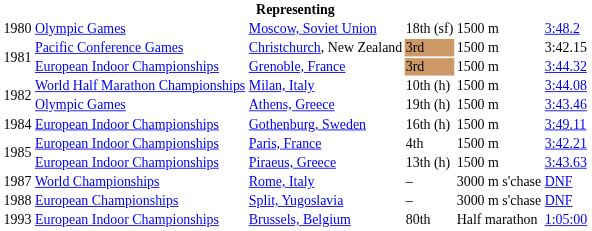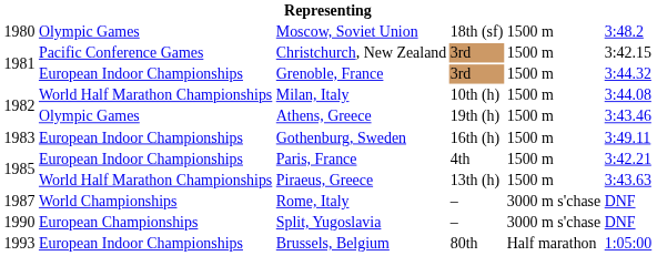 <table>
 <tr>
 <th colspan="6">Representing </th>
 </tr>
 <tr>
 <td>1980</td>
 <td><a href='#'>Olympic Games</a></td>
 <td><a href='#'>Moscow, Soviet Union</a></td>
 <td>18th (sf)</td>
 <td>1500 m</td>
 <td><a href='#'>3:48.2</a></td>
 </tr>
 <tr>
 <td rowspan=2>1981</td>
 <td><a href='#'>Pacific Conference Games</a></td>
 <td><a href='#'>Christchurch</a>, New Zealand</td>
 <td bgcolor=cc9966>3rd</td>
 <td>1500 m</td>
 <td>3:42.15</td>
 </tr>
 <tr>
 <td><a href='#'>European Indoor Championships</a></td>
 <td><a href='#'>Grenoble, France</a></td>
 <td bgcolor=cc9966>3rd</td>
 <td>1500 m</td>
 <td><a href='#'>3:44.32</a></td>
 </tr>
 <tr>
 <td rowspan=2>1982</td>
 <td><a href='#'>World Half Marathon Championships</a></td>
 <td><a href='#'>Milan, Italy</a></td>
 <td>10th (h)</td>
 <td>1500 m</td>
 <td><a href='#'>3:44.08</a></td>
 </tr>
 <tr>
 <td><a href='#'>Olympic Games</a></td>
 <td><a href='#'>Athens, Greece</a></td>
 <td>19th (h)</td>
 <td>1500 m</td>
 <td><a href='#'>3:43.46</a></td>
 </tr>
 <tr>
-<td>1984</td>
+<td>1983</td>
 <td><a href='#'>European Indoor Championships</a></td>
 <td><a href='#'>Gothenburg, Sweden</a></td>
 <td>16th (h)</td>
 <td>1500 m</td>
 <td><a href='#'>3:49.11</a></td>
 </tr>
 <tr>
 <td rowspan=2>1985</td>
 <td><a href='#'>European Indoor Championships</a></td>
 <td><a href='#'>Paris, France</a></td>
 <td>4th</td>
 <td>1500 m</td>
 <td><a href='#'>3:42.21</a></td>
 </tr>
 <tr>
-<td><a href='#'>European Indoor Championships</a></td>
+<td><a href='#'>World Half Marathon Championships</a></td>
 <td><a href='#'>Piraeus, Greece</a></td>
 <td>13th (h)</td>
 <td>1500 m</td>
 <td><a href='#'>3:43.63</a></td>
 </tr>
 <tr>
 <td>1987</td>
 <td><a href='#'>World Championships</a></td>
 <td><a href='#'>Rome, Italy</a></td>
 <td>–</td>
 <td>3000 m s'chase</td>
 <td><a href='#'>DNF</a></td>
 </tr>
 <tr>
-<td>1988</td>
+<td>1990</td>
 <td><a href='#'>European Championships</a></td>
 <td><a href='#'>Split, Yugoslavia</a></td>
 <td>–</td>
 <td>3000 m s'chase</td>
 <td><a href='#'>DNF</a></td>
 </tr>
 <tr>
 <td>1993</td>
 <td><a href='#'>European Indoor Championships</a></td>
 <td><a href='#'>Brussels, Belgium</a></td>
 <td>80th</td>
 <td>Half marathon</td>
 <td><a href='#'>1:05:00</a></td>
 </tr>
 </table>
